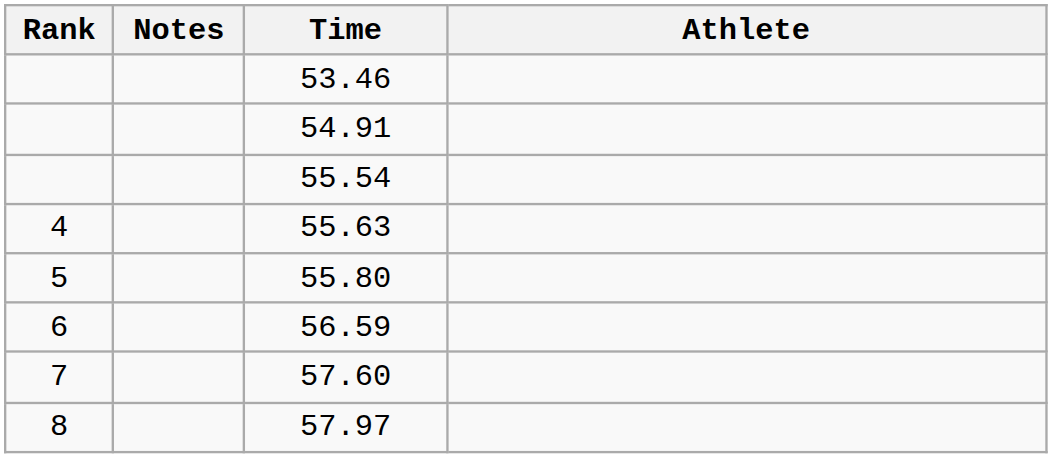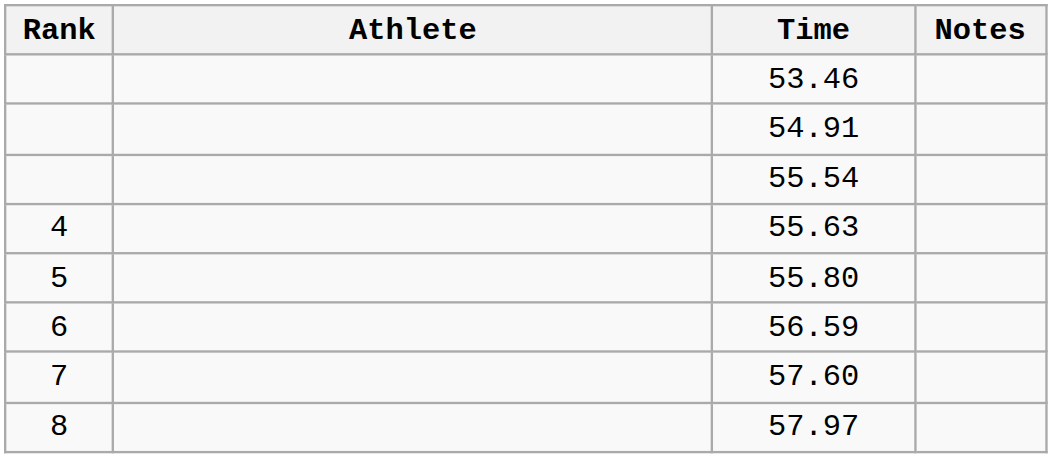 <table class="wikitable sortable" style="text-align:center">
 <tr>
 <th width=40>Rank</th>
+<th width=250>Athlete</th>
+<th width=80>Time</th>
 <th width=50>Notes</th>
-<th width=80>Time</th>
-<th width=250>Athlete</th>
 </tr>
 <tr>
 <td></td>
+<td align=left></td>
+<td>53.46</td>
 <td></td>
-<td>53.46</td>
-<td align=left></td>
 </tr>
 <tr>
 <td></td>
+<td align=left></td>
+<td>54.91</td>
 <td></td>
-<td>54.91</td>
-<td align=left></td>
 </tr>
 <tr>
 <td></td>
+<td align=left></td>
+<td>55.54</td>
 <td></td>
-<td>55.54</td>
-<td align=left></td>
 </tr>
 <tr>
 <td>4</td>
+<td align=left></td>
+<td>55.63</td>
 <td></td>
-<td>55.63</td>
-<td align=left></td>
 </tr>
 <tr>
 <td>5</td>
+<td align=left></td>
+<td>55.80</td>
 <td></td>
-<td>55.80</td>
-<td align=left></td>
 </tr>
 <tr>
 <td>6</td>
+<td align=left></td>
+<td>56.59</td>
 <td></td>
-<td>56.59</td>
-<td align=left></td>
 </tr>
 <tr>
 <td>7</td>
+<td align=left></td>
+<td>57.60</td>
 <td></td>
-<td>57.60</td>
-<td align=left></td>
 </tr>
 <tr>
 <td>8</td>
+<td align=left></td>
+<td>57.97</td>
 <td></td>
-<td>57.97</td>
-<td align=left></td>
 </tr>
 </table>
